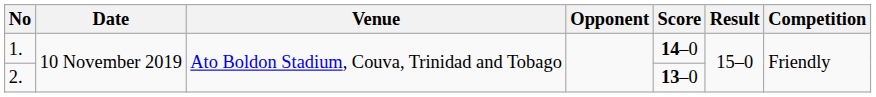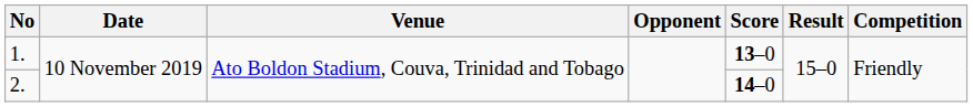 <table class="wikitable" style="font-size:100%;">
 <tr>
 <th>No</th>
 <th>Date</th>
 <th>Venue</th>
 <th>Opponent</th>
 <th>Score</th>
 <th>Result</th>
 <th>Competition</th>
 </tr>
 <tr>
 <td>1.</td>
 <td rowspan=2>10 November 2019</td>
 <td rowspan=2><a href='#'>Ato Boldon Stadium</a>, Couva, Trinidad and Tobago</td>
 <td rowspan=2></td>
-<td align=center><strong>14</strong>–0</td>
+<td align=center><strong>13</strong>–0</td>
 <td rowspan=2 align=center>15–0</td>
 <td rowspan=3>Friendly</td>
 </tr>
 <tr>
 <td>2.</td>
-<td align=center><strong>13</strong>–0</td>
+<td align=center><strong>14</strong>–0</td>
 </tr>
 </table>
